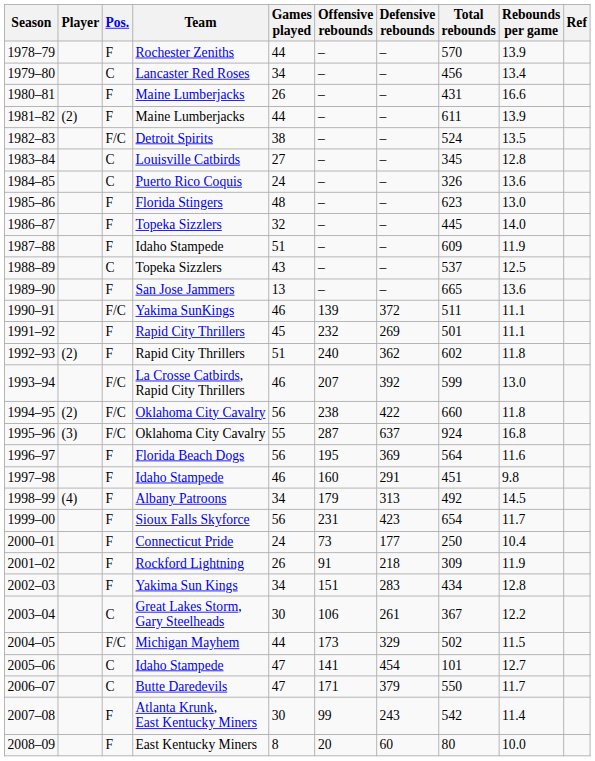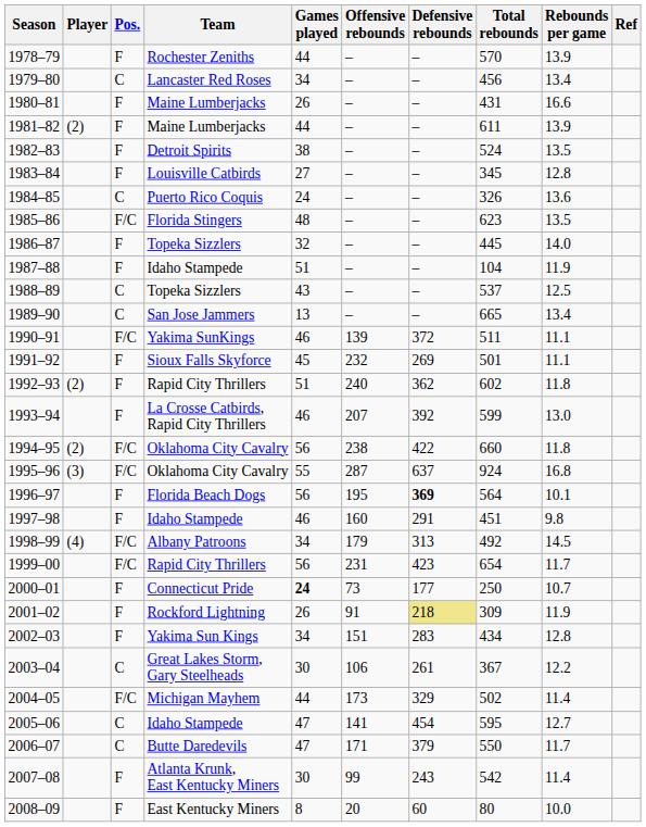 <table class="wikitable plainrowheaders sortable" summary="Season (sortable), Player (sortable), Position (sortable), Team (sortable), Game played (sortable), Offensive rebounds (sortable), Defensive rebounds (sortable), Total rebounds (sortable), Rebounds per game (sortable) and References">
 <tr>
 <th scope="col">Season</th>
 <th scope="col">Player</th>
 <th scope="col"><a href='#'>Pos.</a></th>
 <th scope="col">Team</th>
 <th scope="col">Games<br>played</th>
 <th scope="col">Offensive<br>rebounds</th>
 <th scope="col">Defensive<br>rebounds</th>
 <th scope="col">Total<br>rebounds</th>
 <th scope="col">Rebounds<br>per game</th>
 <th scope="col" class="unsortable">Ref</th>
 </tr>
 <tr>
 <td>1978–79</td>
 <td></td>
 <td>F</td>
 <td><a href='#'>Rochester Zeniths</a></td>
 <td>44</td>
 <td>–</td>
 <td>–</td>
 <td>570</td>
 <td>13.9</td>
 <td></td>
 </tr>
 <tr>
 <td>1979–80</td>
 <td></td>
 <td>C</td>
 <td><a href='#'>Lancaster Red Roses</a></td>
 <td>34</td>
 <td>–</td>
 <td>–</td>
 <td>456</td>
 <td>13.4</td>
 <td></td>
 </tr>
 <tr>
 <td>1980–81</td>
 <td></td>
 <td>F</td>
 <td><a href='#'>Maine Lumberjacks</a></td>
 <td>26</td>
 <td>–</td>
 <td>–</td>
 <td>431</td>
 <td>16.6</td>
 <td></td>
 </tr>
 <tr>
 <td>1981–82</td>
 <td> (2)</td>
 <td>F</td>
 <td>Maine Lumberjacks</td>
 <td>44</td>
 <td>–</td>
 <td>–</td>
 <td>611</td>
 <td>13.9</td>
 <td></td>
 </tr>
 <tr>
 <td>1982–83</td>
 <td></td>
-<td>F/C</td>
+<td>F</td>
 <td><a href='#'>Detroit Spirits</a></td>
 <td>38</td>
 <td>–</td>
 <td>–</td>
 <td>524</td>
 <td>13.5</td>
 <td></td>
 </tr>
 <tr>
 <td>1983–84</td>
 <td></td>
-<td>C</td>
+<td>F</td>
 <td><a href='#'>Louisville Catbirds</a></td>
 <td>27</td>
 <td>–</td>
 <td>–</td>
 <td>345</td>
 <td>12.8</td>
 <td></td>
 </tr>
 <tr>
 <td>1984–85</td>
 <td></td>
 <td>C</td>
 <td><a href='#'>Puerto Rico Coquis</a></td>
 <td>24</td>
 <td>–</td>
 <td>–</td>
 <td>326</td>
 <td>13.6</td>
 <td></td>
 </tr>
 <tr>
 <td>1985–86</td>
 <td></td>
-<td>F</td>
+<td>F/C</td>
 <td><a href='#'>Florida Stingers</a></td>
 <td>48</td>
 <td>–</td>
 <td>–</td>
 <td>623</td>
-<td>13.0</td>
+<td>13.5</td>
 <td></td>
 </tr>
 <tr>
 <td>1986–87</td>
 <td></td>
 <td>F</td>
 <td><a href='#'>Topeka Sizzlers</a></td>
 <td>32</td>
 <td>–</td>
 <td>–</td>
 <td>445</td>
 <td>14.0</td>
 <td></td>
 </tr>
 <tr>
 <td>1987–88</td>
 <td></td>
 <td>F</td>
 <td>Idaho Stampede</td>
 <td>51</td>
 <td>–</td>
 <td>–</td>
-<td>609</td>
+<td>104</td>
 <td>11.9</td>
 <td></td>
 </tr>
 <tr>
 <td>1988–89</td>
 <td></td>
 <td>C</td>
 <td>Topeka Sizzlers</td>
 <td>43</td>
 <td>–</td>
 <td>–</td>
 <td>537</td>
 <td>12.5</td>
 <td></td>
 </tr>
 <tr>
 <td>1989–90</td>
 <td></td>
-<td>F</td>
+<td>C</td>
 <td><a href='#'>San Jose Jammers</a></td>
 <td>13</td>
 <td>–</td>
 <td>–</td>
 <td>665</td>
-<td>13.6</td>
+<td>13.4</td>
 <td></td>
 </tr>
 <tr>
 <td>1990–91</td>
 <td></td>
 <td>F/C</td>
 <td><a href='#'>Yakima SunKings</a></td>
 <td>46</td>
 <td>139</td>
 <td>372</td>
 <td>511</td>
 <td>11.1</td>
 <td></td>
 </tr>
 <tr>
 <td>1991–92</td>
 <td></td>
 <td>F</td>
-<td><a href='#'>Rapid City Thrillers</a></td>
+<td><a href='#'>Sioux Falls Skyforce</a></td>
 <td>45</td>
 <td>232</td>
 <td>269</td>
 <td>501</td>
 <td>11.1</td>
 <td></td>
 </tr>
 <tr>
 <td>1992–93</td>
 <td> (2)</td>
 <td>F</td>
 <td>Rapid City Thrillers</td>
 <td>51</td>
 <td>240</td>
 <td>362</td>
 <td>602</td>
 <td>11.8</td>
 <td></td>
 </tr>
 <tr>
 <td>1993–94</td>
 <td></td>
-<td>F/C</td>
+<td>F</td>
 <td><a href='#'>La Crosse Catbirds</a>,<br>Rapid City Thrillers</td>
 <td>46</td>
 <td>207</td>
 <td>392</td>
 <td>599</td>
 <td>13.0</td>
 <td></td>
 </tr>
 <tr>
 <td>1994–95</td>
 <td> (2)</td>
 <td>F/C</td>
 <td><a href='#'>Oklahoma City Cavalry</a></td>
 <td>56</td>
 <td>238</td>
 <td>422</td>
 <td>660</td>
 <td>11.8</td>
 <td></td>
 </tr>
 <tr>
 <td>1995–96</td>
 <td> (3)</td>
 <td>F/C</td>
 <td>Oklahoma City Cavalry</td>
 <td>55</td>
 <td>287</td>
 <td>637</td>
 <td>924</td>
 <td>16.8</td>
 <td></td>
 </tr>
 <tr>
 <td>1996–97</td>
 <td></td>
 <td>F</td>
 <td><a href='#'>Florida Beach Dogs</a></td>
 <td>56</td>
 <td>195</td>
-<td>369</td>
+<td><strong>369</strong></td>
 <td>564</td>
-<td>11.6</td>
+<td>10.1</td>
 <td></td>
 </tr>
 <tr>
 <td>1997–98</td>
 <td></td>
 <td>F</td>
 <td><a href='#'>Idaho Stampede</a></td>
 <td>46</td>
 <td>160</td>
 <td>291</td>
 <td>451</td>
 <td>9.8</td>
 <td></td>
 </tr>
 <tr>
 <td>1998–99</td>
 <td> (4)</td>
-<td>F</td>
+<td>F/C</td>
 <td><a href='#'>Albany Patroons</a></td>
 <td>34</td>
 <td>179</td>
 <td>313</td>
 <td>492</td>
 <td>14.5</td>
 <td></td>
 </tr>
 <tr>
 <td>1999–00</td>
 <td></td>
-<td>F</td>
-<td><a href='#'>Sioux Falls Skyforce</a></td>
+<td>F/C</td>
+<td><a href='#'>Rapid City Thrillers</a></td>
 <td>56</td>
 <td>231</td>
 <td>423</td>
 <td>654</td>
 <td>11.7</td>
 <td></td>
 </tr>
 <tr>
 <td>2000–01</td>
 <td></td>
 <td>F</td>
 <td><a href='#'>Connecticut Pride</a></td>
-<td>24</td>
+<td><strong>24</strong></td>
 <td>73</td>
 <td>177</td>
 <td>250</td>
-<td>10.4</td>
+<td>10.7</td>
 <td></td>
 </tr>
 <tr>
 <td>2001–02</td>
 <td></td>
 <td>F</td>
 <td><a href='#'>Rockford Lightning</a></td>
 <td>26</td>
 <td>91</td>
-<td>218</td>
+<td style="background: khaki;">218</td>
 <td>309</td>
 <td>11.9</td>
 <td></td>
 </tr>
 <tr>
 <td>2002–03</td>
 <td></td>
 <td>F</td>
 <td><a href='#'>Yakima Sun Kings</a></td>
 <td>34</td>
 <td>151</td>
 <td>283</td>
 <td>434</td>
 <td>12.8</td>
 <td></td>
 </tr>
 <tr>
 <td>2003–04</td>
 <td></td>
 <td>C</td>
 <td><a href='#'>Great Lakes Storm</a>,<br><a href='#'>Gary Steelheads</a></td>
 <td>30</td>
 <td>106</td>
 <td>261</td>
 <td>367</td>
 <td>12.2</td>
 <td></td>
 </tr>
 <tr>
 <td>2004–05</td>
 <td></td>
 <td>F/C</td>
 <td><a href='#'>Michigan Mayhem</a></td>
 <td>44</td>
 <td>173</td>
 <td>329</td>
 <td>502</td>
-<td>11.5</td>
+<td>11.4</td>
 <td></td>
 </tr>
 <tr>
 <td>2005–06</td>
 <td></td>
 <td>C</td>
 <td><a href='#'>Idaho Stampede</a></td>
 <td>47</td>
 <td>141</td>
 <td>454</td>
-<td>101</td>
+<td>595</td>
 <td>12.7</td>
 <td></td>
 </tr>
 <tr>
 <td>2006–07</td>
 <td></td>
 <td>C</td>
 <td><a href='#'>Butte Daredevils</a></td>
 <td>47</td>
 <td>171</td>
 <td>379</td>
 <td>550</td>
 <td>11.7</td>
 <td></td>
 </tr>
 <tr>
 <td>2007–08</td>
 <td></td>
 <td>F</td>
 <td><a href='#'>Atlanta Krunk</a>,<br><a href='#'>East Kentucky Miners</a></td>
 <td>30</td>
 <td>99</td>
 <td>243</td>
 <td>542</td>
 <td>11.4</td>
 <td></td>
 </tr>
 <tr>
 <td>2008–09</td>
 <td></td>
 <td>F</td>
 <td>East Kentucky Miners</td>
 <td>8</td>
 <td>20</td>
 <td>60</td>
 <td>80</td>
 <td>10.0</td>
 <td></td>
 </tr>
 </table>
